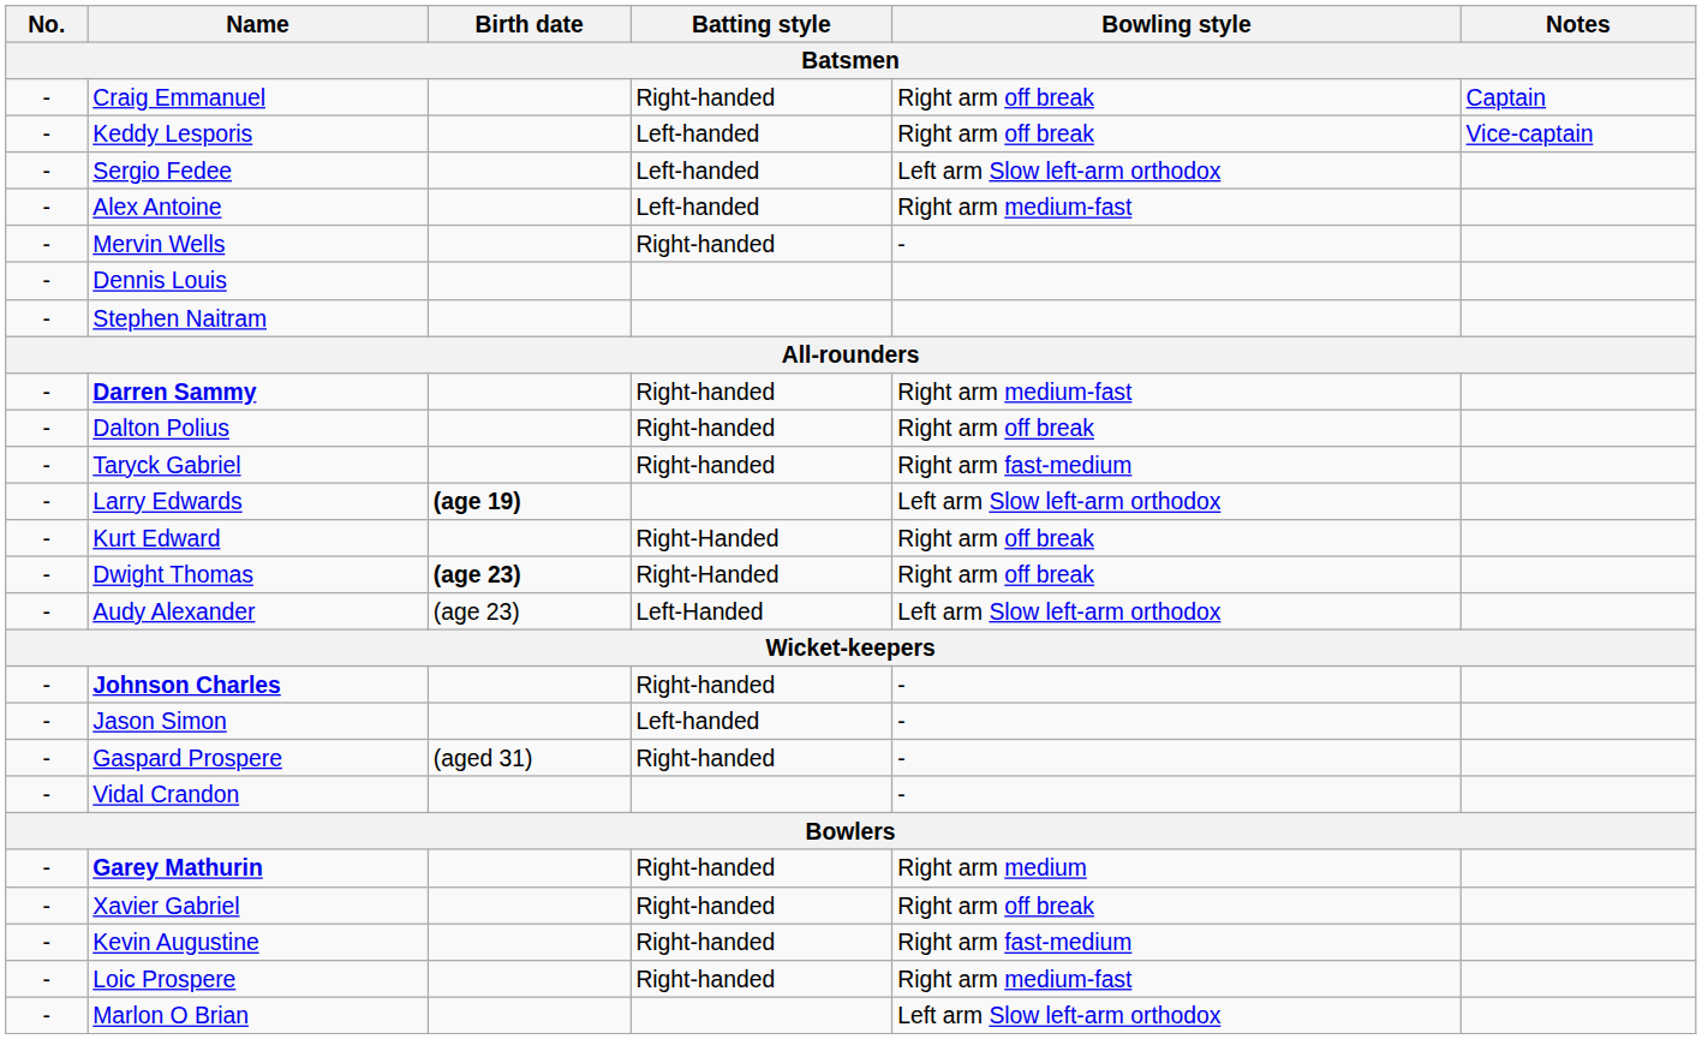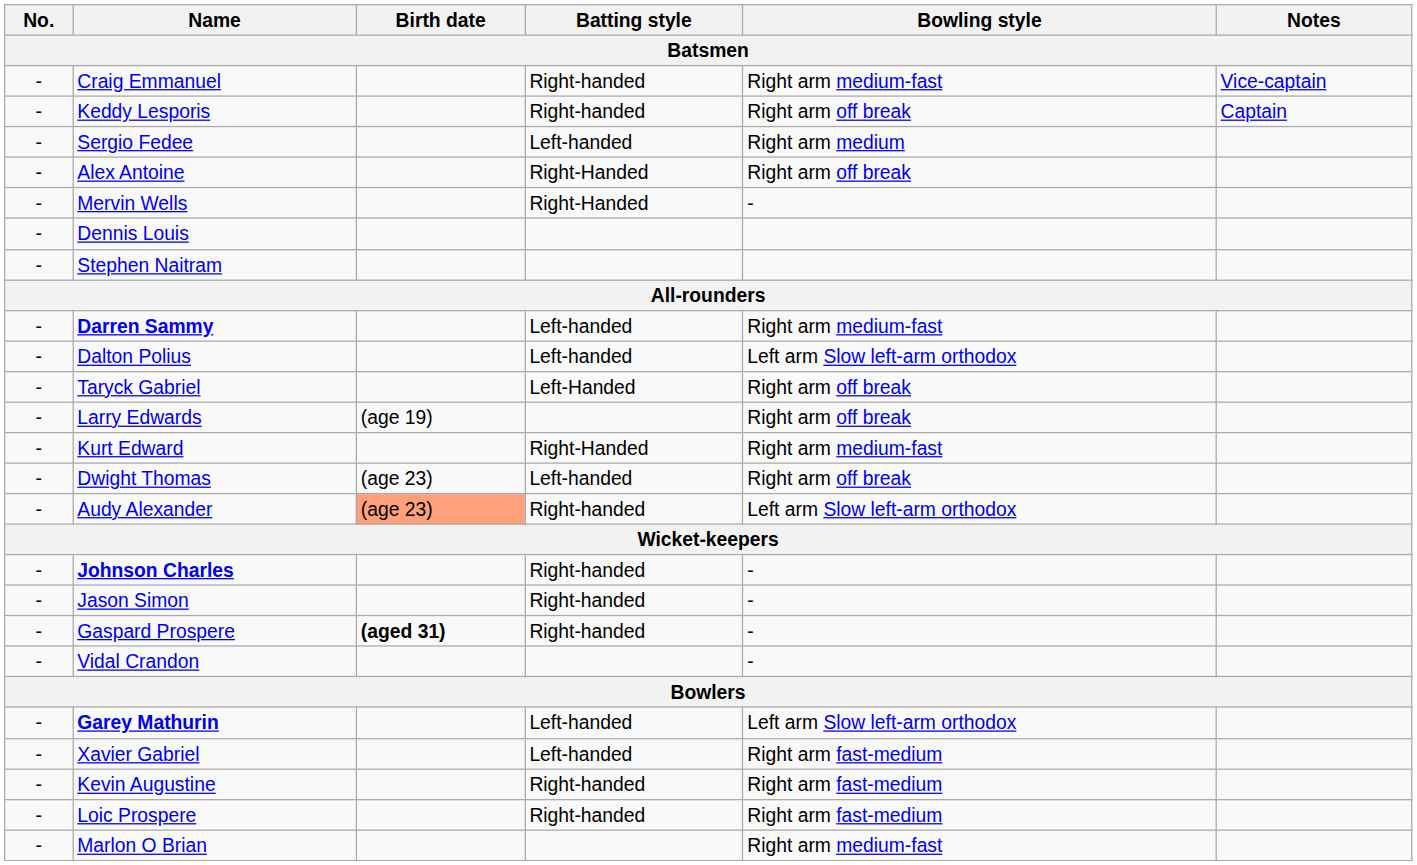 <table class="wikitable" style="font-size:95%;" width="70%">
 <tr>
 <th>No.</th>
 <th>Name</th>
 <th>Birth date</th>
 <th>Batting style</th>
 <th>Bowling style</th>
 <th>Notes</th>
 </tr>
 <tr>
 <th colspan="7">Batsmen</th>
 </tr>
 <tr>
 <td style="text-align:center">-</td>
 <td><a href='#'>Craig Emmanuel</a></td>
 <td></td>
 <td>Right-handed</td>
-<td>Right arm <a href='#'>off break</a></td>
-<td><a href='#'>Captain</a></td>
+<td>Right arm <a href='#'>medium-fast</a></td>
+<td><a href='#'>Vice-captain</a></td>
 </tr>
 <tr>
 <td style="text-align:center">-</td>
 <td><a href='#'>Keddy Lesporis</a></td>
 <td></td>
-<td>Left-handed</td>
+<td>Right-handed</td>
 <td>Right arm <a href='#'>off break</a></td>
-<td><a href='#'>Vice-captain</a></td>
+<td><a href='#'>Captain</a></td>
 </tr>
 <tr>
 <td style="text-align:center">-</td>
 <td><a href='#'>Sergio Fedee</a></td>
 <td></td>
 <td>Left-handed</td>
-<td>Left arm <a href='#'>Slow left-arm orthodox</a></td>
+<td>Right arm <a href='#'>medium</a></td>
 <td></td>
 </tr>
 <tr>
 <td style="text-align:center">-</td>
 <td><a href='#'>Alex Antoine</a></td>
 <td></td>
-<td>Left-handed</td>
-<td>Right arm <a href='#'>medium-fast</a></td>
+<td>Right-Handed</td>
+<td>Right arm <a href='#'>off break</a></td>
 <td></td>
 </tr>
 <tr>
 <td style="text-align:center">-</td>
 <td><a href='#'>Mervin Wells</a></td>
 <td></td>
-<td>Right-handed</td>
+<td>Right-Handed</td>
 <td>-</td>
 <td></td>
 </tr>
 <tr>
 <td style="text-align:center">-</td>
 <td><a href='#'>Dennis Louis</a></td>
 <td></td>
 <td></td>
 <td></td>
 <td></td>
 </tr>
 <tr>
 <td style="text-align:center">-</td>
 <td><a href='#'>Stephen Naitram</a></td>
 <td></td>
 <td></td>
 <td></td>
 <td></td>
 </tr>
 <tr>
 <th colspan="7">All-rounders</th>
 </tr>
 <tr>
 <td style="text-align:center">-</td>
 <td><strong><a href='#'>Darren Sammy</a></strong></td>
 <td></td>
-<td>Right-handed</td>
+<td>Left-handed</td>
 <td>Right arm <a href='#'>medium-fast</a></td>
 <td></td>
 </tr>
 <tr>
 <td style="text-align:center">-</td>
 <td><a href='#'>Dalton Polius</a></td>
 <td></td>
-<td>Right-handed</td>
-<td>Right arm <a href='#'>off break</a></td>
+<td>Left-handed</td>
+<td>Left arm <a href='#'>Slow left-arm orthodox</a></td>
 <td></td>
 </tr>
 <tr>
 <td style="text-align:center">-</td>
 <td><a href='#'>Taryck Gabriel</a></td>
 <td></td>
-<td>Right-handed</td>
-<td>Right arm <a href='#'>fast-medium</a></td>
+<td>Left-Handed</td>
+<td>Right arm <a href='#'>off break</a></td>
 <td></td>
 </tr>
 <tr>
 <td style="text-align:center">-</td>
 <td><a href='#'>Larry Edwards</a></td>
-<td><strong>(age 19)</strong></td>
+<td>(age 19)</td>
 <td></td>
-<td>Left arm <a href='#'>Slow left-arm orthodox</a></td>
+<td>Right arm <a href='#'>off break</a></td>
 <td></td>
 </tr>
 <tr>
 <td style="text-align:center">-</td>
 <td><a href='#'>Kurt Edward</a></td>
 <td></td>
 <td>Right-Handed</td>
-<td>Right arm <a href='#'>off break</a></td>
+<td>Right arm <a href='#'>medium-fast</a></td>
 <td></td>
 </tr>
 <tr>
 <td style="text-align:center">-</td>
 <td><a href='#'>Dwight Thomas</a></td>
-<td><strong>(age 23)</strong></td>
-<td>Right-Handed</td>
+<td>(age 23)</td>
+<td>Left-handed</td>
 <td>Right arm <a href='#'>off break</a></td>
 <td></td>
 </tr>
 <tr>
 <td style="text-align:center">-</td>
 <td><a href='#'>Audy Alexander</a></td>
-<td>(age 23)</td>
-<td>Left-Handed</td>
+<td style="background: lightsalmon;">(age 23)</td>
+<td>Right-handed</td>
 <td>Left arm <a href='#'>Slow left-arm orthodox</a></td>
 <td></td>
 </tr>
 <tr>
 <th colspan="7">Wicket-keepers</th>
 </tr>
 <tr>
 <td style="text-align:center">-</td>
 <td><strong><a href='#'>Johnson Charles</a></strong></td>
 <td></td>
 <td>Right-handed</td>
 <td>-</td>
 <td></td>
 </tr>
 <tr>
 <td style="text-align:center">-</td>
 <td><a href='#'>Jason Simon</a></td>
 <td></td>
-<td>Left-handed</td>
+<td>Right-handed</td>
 <td>-</td>
 <td></td>
 </tr>
 <tr>
 <td style="text-align:center">-</td>
 <td><a href='#'>Gaspard Prospere</a></td>
-<td>(aged 31)</td>
+<td><strong>(aged 31)</strong></td>
 <td>Right-handed</td>
 <td>-</td>
 <td></td>
 </tr>
 <tr>
 <td style="text-align:center">-</td>
 <td><a href='#'>Vidal Crandon</a></td>
 <td></td>
 <td></td>
 <td>-</td>
 <td></td>
 </tr>
 <tr>
 <th colspan="7">Bowlers</th>
 </tr>
 <tr>
 <td style="text-align:center">-</td>
 <td><strong><a href='#'>Garey Mathurin</a></strong></td>
 <td></td>
-<td>Right-handed</td>
-<td>Right arm <a href='#'>medium</a></td>
+<td>Left-handed</td>
+<td>Left arm <a href='#'>Slow left-arm orthodox</a></td>
 <td></td>
 </tr>
 <tr>
 <td style="text-align:center">-</td>
 <td><a href='#'>Xavier Gabriel</a></td>
 <td></td>
-<td>Right-handed</td>
-<td>Right arm <a href='#'>off break</a></td>
+<td>Left-handed</td>
+<td>Right arm <a href='#'>fast-medium</a></td>
 <td></td>
 </tr>
 <tr>
 <td style="text-align:center">-</td>
 <td><a href='#'>Kevin Augustine</a></td>
 <td></td>
 <td>Right-handed</td>
 <td>Right arm <a href='#'>fast-medium</a></td>
 <td></td>
 </tr>
 <tr>
 <td style="text-align:center">-</td>
 <td><a href='#'>Loic Prospere</a></td>
 <td></td>
 <td>Right-handed</td>
-<td>Right arm <a href='#'>medium-fast</a></td>
+<td>Right arm <a href='#'>fast-medium</a></td>
 <td></td>
 </tr>
 <tr>
 <td style="text-align:center">-</td>
 <td><a href='#'>Marlon O Brian</a></td>
 <td></td>
 <td></td>
-<td>Left arm <a href='#'>Slow left-arm orthodox</a></td>
+<td>Right arm <a href='#'>medium-fast</a></td>
 <td></td>
 </tr>
 </table>
